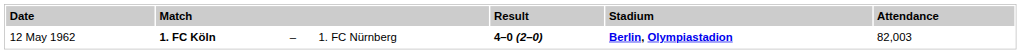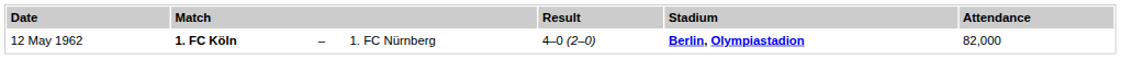 <table style="border:1px solid #bbb;background:#fff;" cellpadding="5" cellspacing="2" width="90%">
 <tr style="background:#ccc;font-weight:bold">
 <td>Date</td>
 <td colspan="3">Match</td>
 <td>Result</td>
 <td>Stadium</td>
 <td>Attendance</td>
 </tr>
 <tr>
 <td>12 May 1962</td>
 <td><strong>1. FC Köln</strong></td>
 <td>–</td>
 <td>1. FC Nürnberg</td>
-<td><strong>4–0 <em>(2–0)</em></strong></td>
+<td>4–0 <em>(2–0)</em></td>
 <td><strong><a href='#'>Berlin</a>, <a href='#'>Olympiastadion</a></strong></td>
-<td>82,003</td>
+<td>82,000</td>
 </tr>
 </table>
